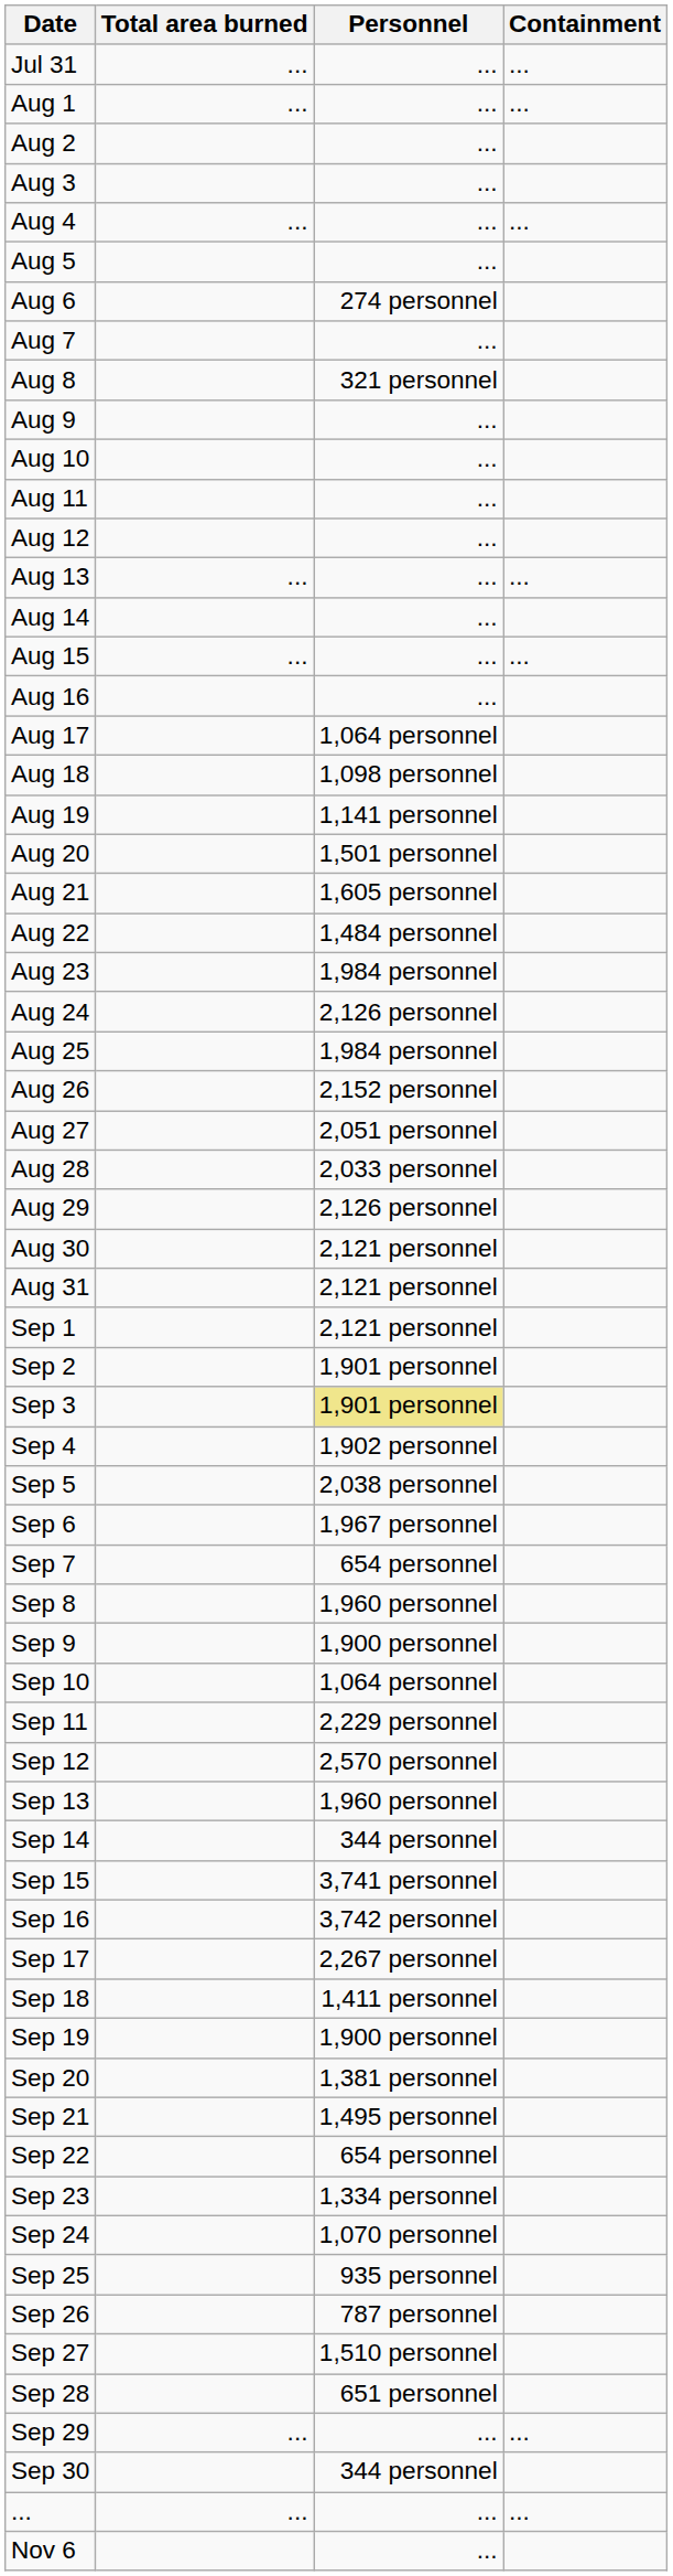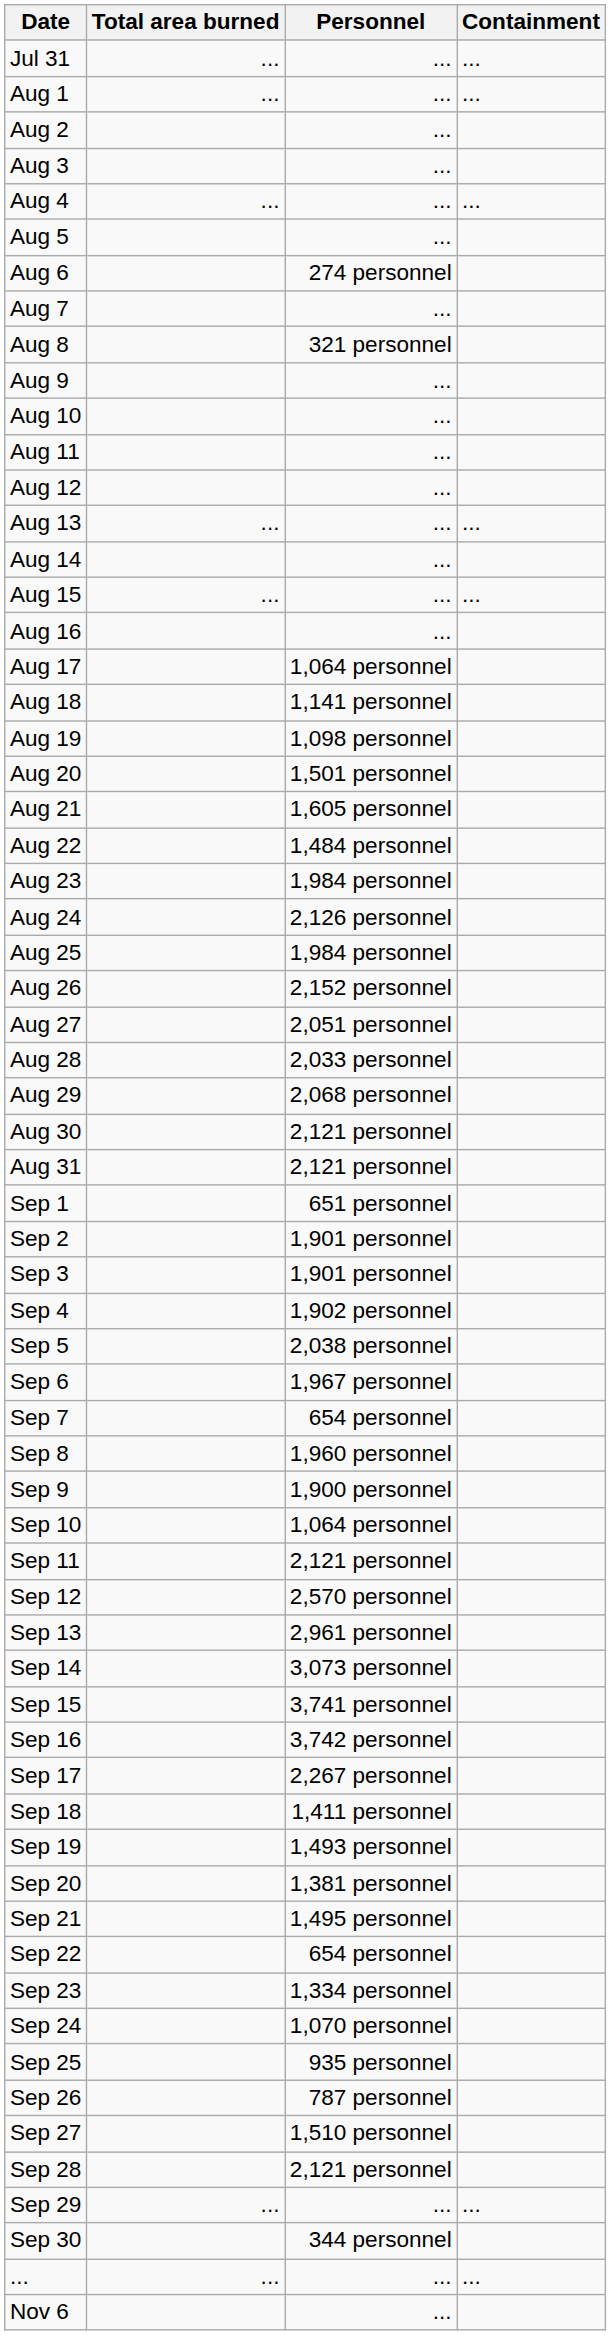 <table class="wikitable" style="text-align: right;">
 <tr>
 <th>Date</th>
 <th>Total area burned</th>
 <th>Personnel</th>
 <th>Containment</th>
 </tr>
 <tr>
 <td style="text-align: left;">Jul 31</td>
 <td>...</td>
 <td>...</td>
 <td style="text-align: left;">...</td>
 </tr>
 <tr>
 <td style="text-align: left;">Aug 1</td>
 <td>...</td>
 <td>...</td>
 <td style="text-align: left;">...</td>
 </tr>
 <tr>
 <td style="text-align: left;">Aug 2</td>
 <td></td>
 <td>...</td>
 <td style="text-align: left;"></td>
 </tr>
 <tr>
 <td style="text-align: left;">Aug 3</td>
 <td></td>
 <td>...</td>
 <td style="text-align: left;"></td>
 </tr>
 <tr>
 <td style="text-align: left;">Aug 4</td>
 <td>...</td>
 <td>...</td>
 <td style="text-align: left;">...</td>
 </tr>
 <tr>
 <td style="text-align: left;">Aug 5</td>
 <td></td>
 <td>...</td>
 <td style="text-align: left;"></td>
 </tr>
 <tr>
 <td style="text-align: left;">Aug 6</td>
 <td></td>
 <td>274 personnel</td>
 <td style="text-align: left;"></td>
 </tr>
 <tr>
 <td style="text-align: left;">Aug 7</td>
 <td></td>
 <td>...</td>
 <td style="text-align: left;"></td>
 </tr>
 <tr>
 <td style="text-align: left;">Aug 8</td>
 <td></td>
 <td>321 personnel</td>
 <td style="text-align: left;"></td>
 </tr>
 <tr>
 <td style="text-align: left;">Aug 9</td>
 <td></td>
 <td>...</td>
 <td style="text-align: left;"></td>
 </tr>
 <tr>
 <td style="text-align: left;">Aug 10</td>
 <td></td>
 <td>...</td>
 <td style="text-align: left;"></td>
 </tr>
 <tr>
 <td style="text-align: left;">Aug 11</td>
 <td></td>
 <td>...</td>
 <td style="text-align: left;"></td>
 </tr>
 <tr>
 <td style="text-align: left;">Aug 12</td>
 <td></td>
 <td>...</td>
 <td style="text-align: left;"></td>
 </tr>
 <tr>
 <td style="text-align: left;">Aug 13</td>
 <td>...</td>
 <td>...</td>
 <td style="text-align: left;">...</td>
 </tr>
 <tr>
 <td style="text-align: left;">Aug 14</td>
 <td></td>
 <td>...</td>
 <td style="text-align: left;"></td>
 </tr>
 <tr>
 <td style="text-align: left;">Aug 15</td>
 <td>...</td>
 <td>...</td>
 <td style="text-align: left;">...</td>
 </tr>
 <tr>
 <td style="text-align: left;">Aug 16</td>
 <td></td>
 <td>...</td>
 <td style="text-align: left;"></td>
 </tr>
 <tr>
 <td style="text-align: left;">Aug 17</td>
 <td></td>
 <td>1,064 personnel</td>
 <td style="text-align: left;"></td>
 </tr>
 <tr>
 <td style="text-align: left;">Aug 18</td>
 <td></td>
-<td>1,098 personnel</td>
+<td>1,141 personnel</td>
 <td style="text-align: left;"></td>
 </tr>
 <tr>
 <td style="text-align: left;">Aug 19</td>
 <td></td>
-<td>1,141 personnel</td>
+<td>1,098 personnel</td>
 <td style="text-align: left;"></td>
 </tr>
 <tr>
 <td style="text-align: left;">Aug 20</td>
 <td></td>
 <td>1,501 personnel</td>
 <td style="text-align: left;"></td>
 </tr>
 <tr>
 <td style="text-align: left;">Aug 21</td>
 <td></td>
 <td>1,605 personnel</td>
 <td style="text-align: left;"></td>
 </tr>
 <tr>
 <td style="text-align: left;">Aug 22</td>
 <td></td>
 <td>1,484 personnel</td>
 <td style="text-align: left;"></td>
 </tr>
 <tr>
 <td style="text-align: left;">Aug 23</td>
 <td></td>
 <td>1,984 personnel</td>
 <td style="text-align: left;"></td>
 </tr>
 <tr>
 <td style="text-align: left;">Aug 24</td>
 <td></td>
 <td>2,126 personnel</td>
 <td style="text-align: left;"></td>
 </tr>
 <tr>
 <td style="text-align: left;">Aug 25</td>
 <td></td>
 <td>1,984 personnel</td>
 <td style="text-align: left;"></td>
 </tr>
 <tr>
 <td style="text-align: left;">Aug 26</td>
 <td></td>
 <td>2,152 personnel</td>
 <td style="text-align: left;"></td>
 </tr>
 <tr>
 <td style="text-align: left;">Aug 27</td>
 <td></td>
 <td>2,051 personnel</td>
 <td style="text-align: left;"></td>
 </tr>
 <tr>
 <td style="text-align: left;">Aug 28</td>
 <td></td>
 <td>2,033 personnel</td>
 <td style="text-align: left;"></td>
 </tr>
 <tr>
 <td style="text-align: left;">Aug 29</td>
 <td></td>
-<td>2,126 personnel</td>
+<td>2,068 personnel</td>
 <td style="text-align: left;"></td>
 </tr>
 <tr>
 <td style="text-align: left;">Aug 30</td>
 <td></td>
 <td>2,121 personnel</td>
 <td style="text-align: left;"></td>
 </tr>
 <tr>
 <td style="text-align: left;">Aug 31</td>
 <td></td>
 <td>2,121 personnel</td>
 <td style="text-align: left;"></td>
 </tr>
 <tr>
 <td style="text-align: left;">Sep 1</td>
 <td></td>
-<td>2,121 personnel</td>
+<td>651 personnel</td>
 <td style="text-align: left;"></td>
 </tr>
 <tr>
 <td style="text-align: left;">Sep 2</td>
 <td></td>
 <td>1,901 personnel</td>
 <td style="text-align: left;"></td>
 </tr>
 <tr>
 <td style="text-align: left;">Sep 3</td>
 <td></td>
-<td style="background: khaki;">1,901 personnel</td>
+<td>1,901 personnel</td>
 <td style="text-align: left;"></td>
 </tr>
 <tr>
 <td style="text-align: left;">Sep 4</td>
 <td></td>
 <td>1,902 personnel</td>
 <td style="text-align: left;"></td>
 </tr>
 <tr>
 <td style="text-align: left;">Sep 5</td>
 <td></td>
 <td>2,038 personnel</td>
 <td style="text-align: left;"></td>
 </tr>
 <tr>
 <td style="text-align: left;">Sep 6</td>
 <td></td>
 <td>1,967 personnel</td>
 <td style="text-align: left;"></td>
 </tr>
 <tr>
 <td style="text-align: left;">Sep 7</td>
 <td></td>
 <td>654 personnel</td>
 <td style="text-align: left;"></td>
 </tr>
 <tr>
 <td style="text-align: left;">Sep 8</td>
 <td></td>
 <td>1,960 personnel</td>
 <td style="text-align: left;"></td>
 </tr>
 <tr>
 <td style="text-align: left;">Sep 9</td>
 <td></td>
 <td>1,900 personnel</td>
 <td style="text-align: left;"></td>
 </tr>
 <tr>
 <td style="text-align: left;">Sep 10</td>
 <td></td>
 <td>1,064 personnel</td>
 <td style="text-align: left;"></td>
 </tr>
 <tr>
 <td style="text-align: left;">Sep 11</td>
 <td></td>
-<td>2,229 personnel</td>
+<td>2,121 personnel</td>
 <td style="text-align: left;"></td>
 </tr>
 <tr>
 <td style="text-align: left;">Sep 12</td>
 <td></td>
 <td>2,570 personnel</td>
 <td style="text-align: left;"></td>
 </tr>
 <tr>
 <td style="text-align: left;">Sep 13</td>
 <td></td>
-<td>1,960 personnel</td>
+<td>2,961 personnel</td>
 <td style="text-align: left;"></td>
 </tr>
 <tr>
 <td style="text-align: left;">Sep 14</td>
 <td></td>
-<td>344 personnel</td>
+<td>3,073 personnel</td>
 <td style="text-align: left;"></td>
 </tr>
 <tr>
 <td style="text-align: left;">Sep 15</td>
 <td></td>
 <td>3,741 personnel</td>
 <td style="text-align: left;"></td>
 </tr>
 <tr>
 <td style="text-align: left;">Sep 16</td>
 <td></td>
 <td>3,742 personnel</td>
 <td style="text-align: left;"></td>
 </tr>
 <tr>
 <td style="text-align: left;">Sep 17</td>
 <td></td>
 <td>2,267 personnel</td>
 <td style="text-align: left;"></td>
 </tr>
 <tr>
 <td style="text-align: left;">Sep 18</td>
 <td></td>
 <td>1,411 personnel</td>
 <td style="text-align: left;"></td>
 </tr>
 <tr>
 <td style="text-align: left;">Sep 19</td>
 <td></td>
-<td>1,900 personnel</td>
+<td>1,493 personnel</td>
 <td style="text-align: left;"></td>
 </tr>
 <tr>
 <td style="text-align: left;">Sep 20</td>
 <td></td>
 <td>1,381 personnel</td>
 <td style="text-align: left;"></td>
 </tr>
 <tr>
 <td style="text-align: left;">Sep 21</td>
 <td></td>
 <td>1,495 personnel</td>
 <td style="text-align: left;"></td>
 </tr>
 <tr>
 <td style="text-align: left;">Sep 22</td>
 <td></td>
 <td>654 personnel</td>
 <td style="text-align: left;"></td>
 </tr>
 <tr>
 <td style="text-align: left;">Sep 23</td>
 <td></td>
 <td>1,334 personnel</td>
 <td style="text-align: left;"></td>
 </tr>
 <tr>
 <td style="text-align: left;">Sep 24</td>
 <td></td>
 <td>1,070 personnel</td>
 <td style="text-align: left;"></td>
 </tr>
 <tr>
 <td style="text-align: left;">Sep 25</td>
 <td></td>
 <td>935 personnel</td>
 <td style="text-align: left;"></td>
 </tr>
 <tr>
 <td style="text-align: left;">Sep 26</td>
 <td></td>
 <td>787 personnel</td>
 <td style="text-align: left;"></td>
 </tr>
 <tr>
 <td style="text-align: left;">Sep 27</td>
 <td></td>
 <td>1,510 personnel</td>
 <td style="text-align: left;"></td>
 </tr>
 <tr>
 <td style="text-align: left;">Sep 28</td>
 <td></td>
-<td>651 personnel</td>
+<td>2,121 personnel</td>
 <td style="text-align: left;"></td>
 </tr>
 <tr>
 <td style="text-align: left;">Sep 29</td>
 <td>...</td>
 <td>...</td>
 <td style="text-align: left;">...</td>
 </tr>
 <tr>
 <td style="text-align: left;">Sep 30</td>
 <td></td>
 <td>344 personnel</td>
 <td style="text-align: left;"></td>
 </tr>
 <tr>
 <td style="text-align: left;">...</td>
 <td>...</td>
 <td>...</td>
 <td style="text-align: left;">...</td>
 </tr>
 <tr>
 <td style="text-align: left;">Nov 6</td>
 <td></td>
 <td>...</td>
 <td style="text-align: left;"></td>
 </tr>
 </table>
